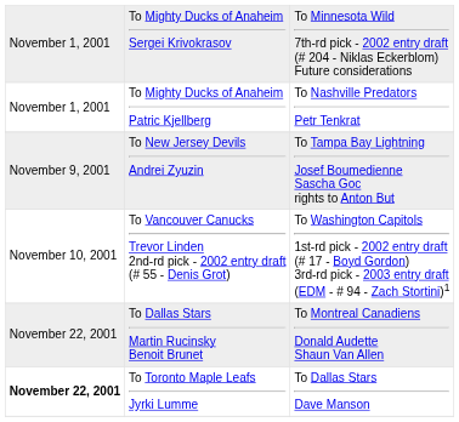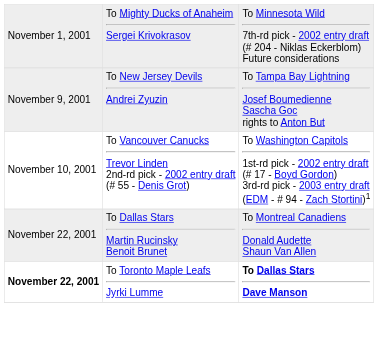 <table border=1 style="border-collapse:collapse" bordercolor="#DFDFDF"  cellpadding="5">
 <tr bgcolor="#eeeeee">
 <td>November 1, 2001</td>
 <td valign="top">To <a href='#'>Mighty Ducks of Anaheim</a> <hr><a href='#'>Sergei Krivokrasov</a></td>
 <td valign="top">To <a href='#'>Minnesota Wild</a> <hr>7th-rd pick - <a href='#'>2002 entry draft</a><br>(# 204 - Niklas Eckerblom)<br>Future considerations</td>
-</tr>
-<tr>
-<td>November 1, 2001</td>
-<td valign="top">To <a href='#'>Mighty Ducks of Anaheim</a> <hr><a href='#'>Patric Kjellberg</a></td>
-<td valign="top">To <a href='#'>Nashville Predators</a> <hr><a href='#'>Petr Tenkrat</a></td>
 </tr>
 <tr>
 </tr>
 <tr bgcolor="#eeeeee">
 <td>November 9, 2001</td>
 <td valign="top">To <a href='#'>New Jersey Devils</a> <hr><a href='#'>Andrei Zyuzin</a></td>
 <td valign="top">To <a href='#'>Tampa Bay Lightning</a> <hr><a href='#'>Josef Boumedienne</a><br><a href='#'>Sascha Goc</a><br>rights to <a href='#'>Anton But</a></td>
 </tr>
 <tr>
 <td>November 10, 2001</td>
 <td valign="top">To <a href='#'>Vancouver Canucks</a> <hr><a href='#'>Trevor Linden</a><br>2nd-rd pick - <a href='#'>2002 entry draft</a><br>(# 55 - <a href='#'>Denis Grot</a>)</td>
 <td valign="top">To <a href='#'>Washington Capitols</a> <hr>1st-rd pick - <a href='#'>2002 entry draft</a><br>(# 17 - <a href='#'>Boyd Gordon</a>)<br>3rd-rd pick - <a href='#'>2003 entry draft</a><br>(<a href='#'>EDM</a> - # 94 - <a href='#'>Zach Stortini</a>)<sup>1</sup></td>
 </tr>
 <tr>
 </tr>
 <tr bgcolor="#eeeeee">
 <td>November 22, 2001</td>
 <td valign="top">To <a href='#'>Dallas Stars</a> <hr><a href='#'>Martin Rucinsky</a><br><a href='#'>Benoit Brunet</a></td>
 <td valign="top">To <a href='#'>Montreal Canadiens</a> <hr><a href='#'>Donald Audette</a><br><a href='#'>Shaun Van Allen</a></td>
 </tr>
 <tr>
 <td><strong>November 22, 2001</strong></td>
 <td valign="top">To <a href='#'>Toronto Maple Leafs</a> <hr><a href='#'>Jyrki Lumme</a></td>
-<td valign="top">To <a href='#'>Dallas Stars</a> <hr><a href='#'>Dave Manson</a></td>
+<td valign="top"><strong>To <a href='#'>Dallas Stars</a> <hr><a href='#'>Dave Manson</a></strong></td>
 </tr>
 <tr>
 </tr>
 </table>
